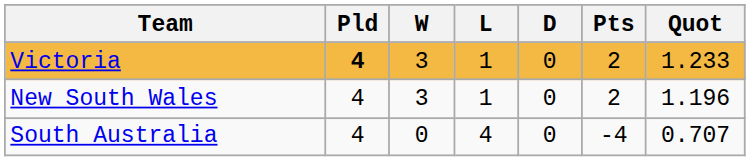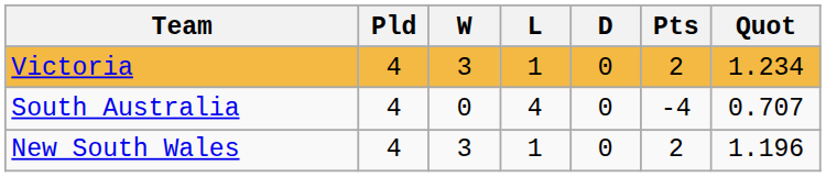 <table class="wikitable" style="text-align:center;">
 <tr>
 <th width=175>Team</th>
 <th style="width:30px;" abbr="Played">Pld</th>
 <th style="width:30px;" abbr="Won">W</th>
 <th style="width:30px;" abbr="Lost">L</th>
 <th style="width:30px;" abbr="Drawn">D</th>
 <th style="width:30px;" abbr="Points">Pts</th>
 <th style="width:50px;" abbr="Points">Quot</th>
 </tr>
 <tr style="background:#f4b942;">
 <td style="text-align:left;"><a href='#'>Victoria</a></td>
-<td><strong>4</strong></td>
+<td>4</td>
 <td>3</td>
 <td>1</td>
 <td>0</td>
 <td>2</td>
-<td>1.233</td>
+<td>1.234</td>
+</tr>
+<tr>
+<td style="text-align:left;"><a href='#'>South Australia</a></td>
+<td>4</td>
+<td>0</td>
+<td>4</td>
+<td>0</td>
+<td>-4</td>
+<td>0.707</td>
 </tr>
 <tr>
 <td style="text-align:left;"><a href='#'>New South Wales</a></td>
 <td>4</td>
 <td>3</td>
 <td>1</td>
 <td>0</td>
 <td>2</td>
 <td>1.196</td>
 </tr>
-<tr>
-<td style="text-align:left;"><a href='#'>South Australia</a></td>
-<td>4</td>
-<td>0</td>
-<td>4</td>
-<td>0</td>
-<td>-4</td>
-<td>0.707</td>
-</tr>
 </table>
